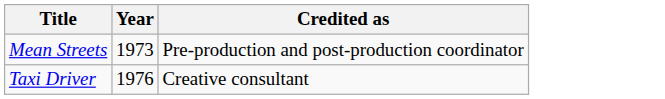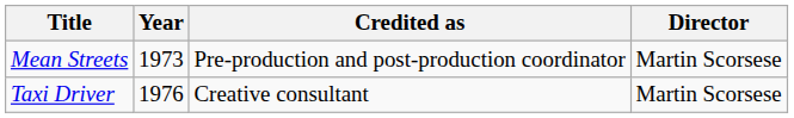 <table class="wikitable sortable">
 <tr>
 <th>Title</th>
 <th>Year</th>
 <th>Credited as</th>
+<th>Director</th>
 </tr>
 <tr>
 <td><em><a href='#'>Mean Streets</a></em></td>
 <td>1973</td>
 <td>Pre-production and post-production coordinator</td>
+<td>Martin Scorsese</td>
 </tr>
 <tr>
 <td><em><a href='#'>Taxi Driver</a></em></td>
 <td>1976</td>
 <td>Creative consultant</td>
+<td>Martin Scorsese</td>
 </tr>
 </table>
